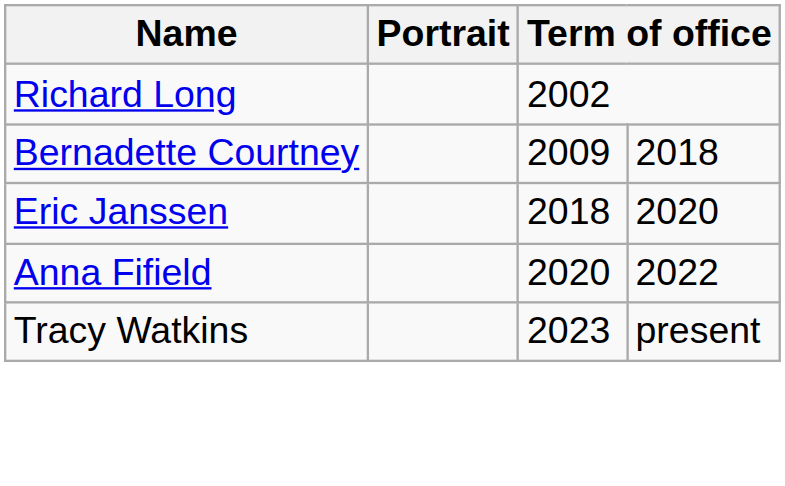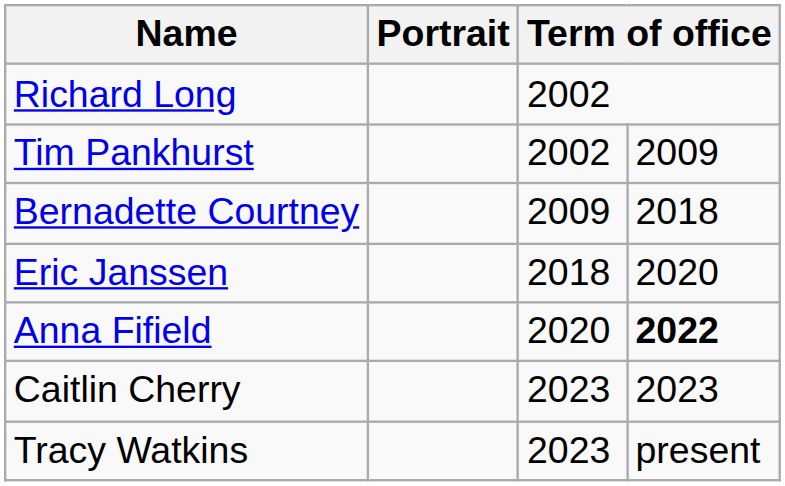 <table class="wikitable">
 <tr>
 <th>Name</th>
 <th>Portrait</th>
 <th colspan="2">Term of office</th>
 </tr>
 <tr>
 <td><a href='#'>Richard Long</a></td>
 <td></td>
 <td colspan="2">2002</td>
+</tr>
+<tr>
+<td><a href='#'>Tim Pankhurst</a></td>
+<td></td>
+<td>2002</td>
+<td>2009</td>
 </tr>
 <tr>
 <td><a href='#'>Bernadette Courtney</a></td>
 <td></td>
 <td>2009</td>
 <td>2018</td>
 </tr>
 <tr>
 <td><a href='#'>Eric Janssen</a></td>
 <td></td>
 <td>2018</td>
 <td>2020</td>
 </tr>
 <tr>
 <td><a href='#'>Anna Fifield</a></td>
 <td></td>
 <td>2020</td>
-<td>2022</td>
+<td><strong>2022</strong></td>
+</tr>
+<tr>
+<td>Caitlin Cherry</td>
+<td></td>
+<td>2023</td>
+<td>2023</td>
 </tr>
 <tr>
 <td>Tracy Watkins</td>
 <td></td>
 <td>2023</td>
 <td>present</td>
 </tr>
 </table>
